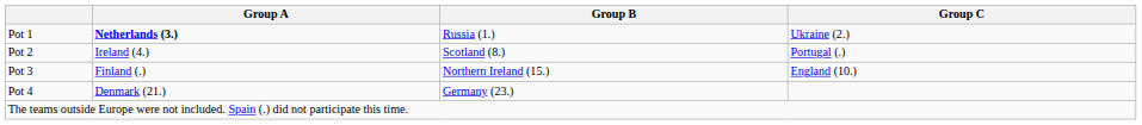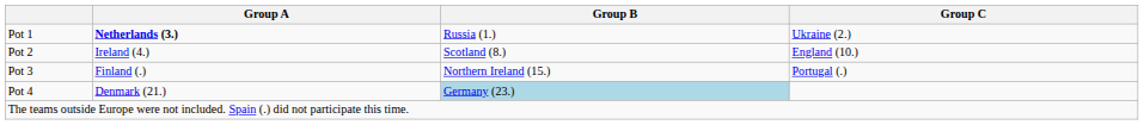 <table class="wikitable" style="width:95%;">
 <tr>
 <th width=5%></th>
 <th width=20%><strong>Group A</strong></th>
 <th width=20%><strong>Group B</strong></th>
 <th width=20%><strong>Group C</strong></th>
 </tr>
 <tr>
 <td>Pot 1</td>
 <td><strong> <a href='#'>Netherlands</a> (3.)</strong></td>
 <td> <a href='#'>Russia</a> (1.)</td>
 <td> <a href='#'>Ukraine</a> (2.)</td>
 </tr>
 <tr>
 <td>Pot 2</td>
 <td> <a href='#'>Ireland</a> (4.)</td>
 <td> <a href='#'>Scotland</a> (8.)</td>
-<td> <a href='#'>Portugal</a> (.)</td>
+<td> <a href='#'>England</a> (10.)</td>
 </tr>
 <tr>
 <td>Pot 3</td>
 <td> <a href='#'>Finland</a> (.)</td>
 <td> <a href='#'>Northern Ireland</a> (15.)</td>
-<td> <a href='#'>England</a> (10.)</td>
+<td> <a href='#'>Portugal</a> (.)</td>
 </tr>
 <tr>
 <td>Pot 4</td>
 <td> <a href='#'>Denmark</a> (21.)</td>
-<td> <a href='#'>Germany</a> (23.)</td>
+<td style="background: lightblue;"> <a href='#'>Germany</a> (23.)</td>
 <td></td>
 </tr>
 <tr>
 <td colspan=4>The teams outside Europe were not included.  <a href='#'>Spain</a> (.) did not participate this time.</td>
 </tr>
 </table>
